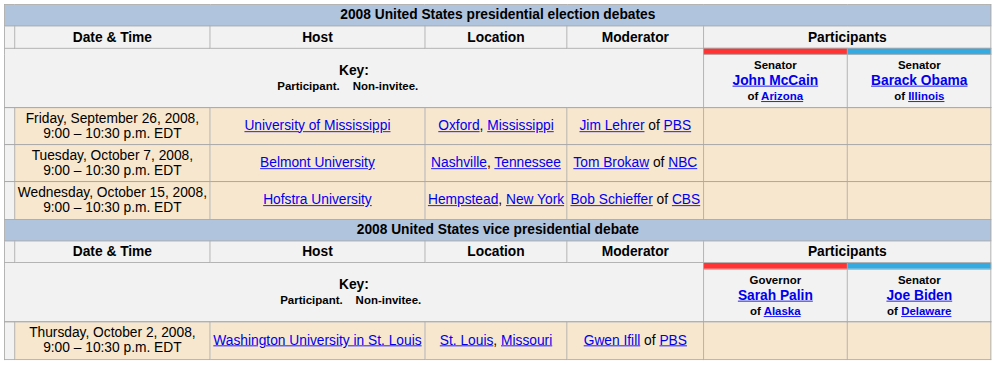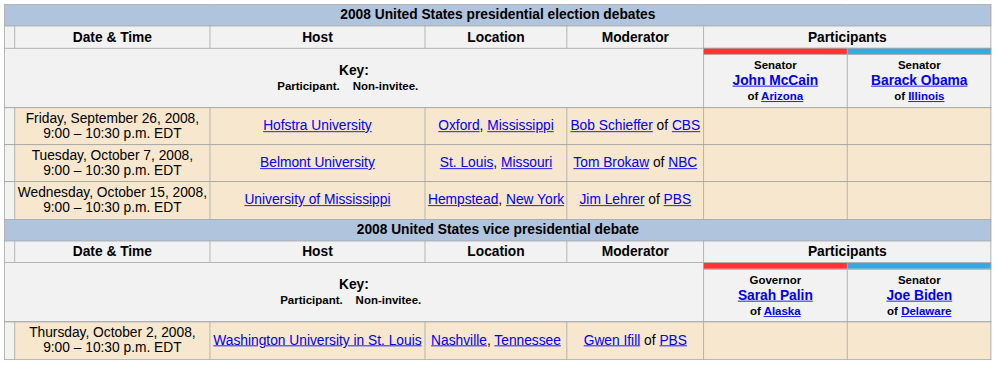 <table class="wikitable">
 <tr>
 <th colspan="17" style="background:#B0C4DE">2008 United States presidential election debates</th>
 </tr>
 <tr>
 <th style="white-space:nowrap;"> </th>
 <th>Date & Time</th>
 <th>Host</th>
 <th>Location</th>
 <th>Moderator</th>
 <th colspan="11" scope="col">Participants</th>
 </tr>
 <tr>
 <th colspan="5" rowspan="2">Key:<br> <small>Participant.  </small>   <small>Non-invitee.   </small> </th>
 <th scope="col" style="width:10em; background: #FF3333;"><small><a href='#'></a></small></th>
 <th scope="col" style="width:10em; background: #34AAE0;"><small><a href='#'></a></small></th>
 </tr>
 <tr>
 <th><small>Senator</small><br><a href='#'>John McCain</a><br><small>of <a href='#'>Arizona</a></small></th>
 <th><small>Senator</small><br><a href='#'>Barack Obama</a><br><small>of <a href='#'>Illinois</a></small></th>
 </tr>
 <tr>
 </tr>
 <tr bgcolor="#F7E7CE">
 <th></th>
 <td style="white-space:nowrap; text-align:center;">Friday, September 26, 2008,<br>9:00 – 10:30 p.m. EDT</td>
-<td style="white-space:nowrap; text-align:center;"><a href='#'>University of Mississippi</a></td>
+<td style="text-align:center;"><a href='#'>Hofstra University</a></td>
 <td style="white-space:nowrap; text-align:center;"><a href='#'>Oxford</a>, <a href='#'>Mississippi</a></td>
-<td style="white-space:nowrap; text-align:center;"><a href='#'>Jim Lehrer</a> of <a href='#'>PBS</a></td>
+<td style="text-align:center;"><a href='#'>Bob Schieffer</a> of <a href='#'>CBS</a></td>
 <td></td>
 <td></td>
 </tr>
 <tr>
 </tr>
 <tr bgcolor="#F7E7CE">
 <th></th>
 <td style="text-align:center;">Tuesday, October 7, 2008,<br>9:00 – 10:30 p.m. EDT</td>
 <td style="text-align:center;"><a href='#'>Belmont University</a></td>
-<td style="text-align:center;"><a href='#'>Nashville</a>, <a href='#'>Tennessee</a></td>
+<td style="white-space:nowrap; text-align:center;"><a href='#'>St. Louis</a>, <a href='#'>Missouri</a></td>
 <td style="text-align:center;"><a href='#'>Tom Brokaw</a> of <a href='#'>NBC</a></td>
 <td></td>
 <td></td>
 </tr>
 <tr>
 </tr>
 <tr bgcolor="#F7E7CE">
 <th></th>
 <td style="text-align:center;">Wednesday, October 15, 2008,<br>9:00 – 10:30 p.m. EDT</td>
-<td style="text-align:center;"><a href='#'>Hofstra University</a></td>
+<td style="white-space:nowrap; text-align:center;"><a href='#'>University of Mississippi</a></td>
 <td style="text-align:center;"><a href='#'>Hempstead</a>, <a href='#'>New York</a></td>
-<td style="text-align:center;"><a href='#'>Bob Schieffer</a> of <a href='#'>CBS</a></td>
+<td style="white-space:nowrap; text-align:center;"><a href='#'>Jim Lehrer</a> of <a href='#'>PBS</a></td>
 <td></td>
 <td></td>
 </tr>
 <tr>
 <th style="background:#B0C4DE" colspan="16">2008 United States vice presidential debate</th>
 </tr>
 <tr>
 <th style="white-space:nowrap;"> </th>
 <th>Date & Time</th>
 <th>Host</th>
 <th>Location</th>
 <th>Moderator</th>
 <th scope="col" colspan="10">Participants</th>
 </tr>
 <tr>
 <th colspan="5" rowspan="2">Key:<br> <small>Participant.  </small>   <small>Non-invitee.   </small></th>
 <th scope="col" style="width:10em; background: #FF3333;"><small><a href='#'></a></small></th>
 <th scope="col" style="width:10em; background: #34AAE0;"><small><a href='#'></a></small></th>
 </tr>
 <tr>
 <th><small>Governor</small><br><a href='#'>Sarah Palin</a><br><small>of <a href='#'>Alaska</a></small></th>
 <th><small>Senator</small><br><a href='#'>Joe Biden</a><br><small>of <a href='#'>Delaware</a></small></th>
 </tr>
 <tr>
 </tr>
 <tr bgcolor="#F7E7CE">
 <th></th>
 <td style="white-space:nowrap; text-align:center;">Thursday, October 2, 2008,<br>9:00 – 10:30 p.m. EDT</td>
 <td style="white-space:nowrap; text-align:center;"><a href='#'>Washington University in St. Louis</a></td>
-<td style="white-space:nowrap; text-align:center;"><a href='#'>St. Louis</a>, <a href='#'>Missouri</a></td>
+<td style="text-align:center;"><a href='#'>Nashville</a>, <a href='#'>Tennessee</a></td>
 <td style="white-space:nowrap; text-align:center;"><a href='#'>Gwen Ifill</a> of <a href='#'>PBS</a></td>
 <td></td>
 <td></td>
 </tr>
 </table>
